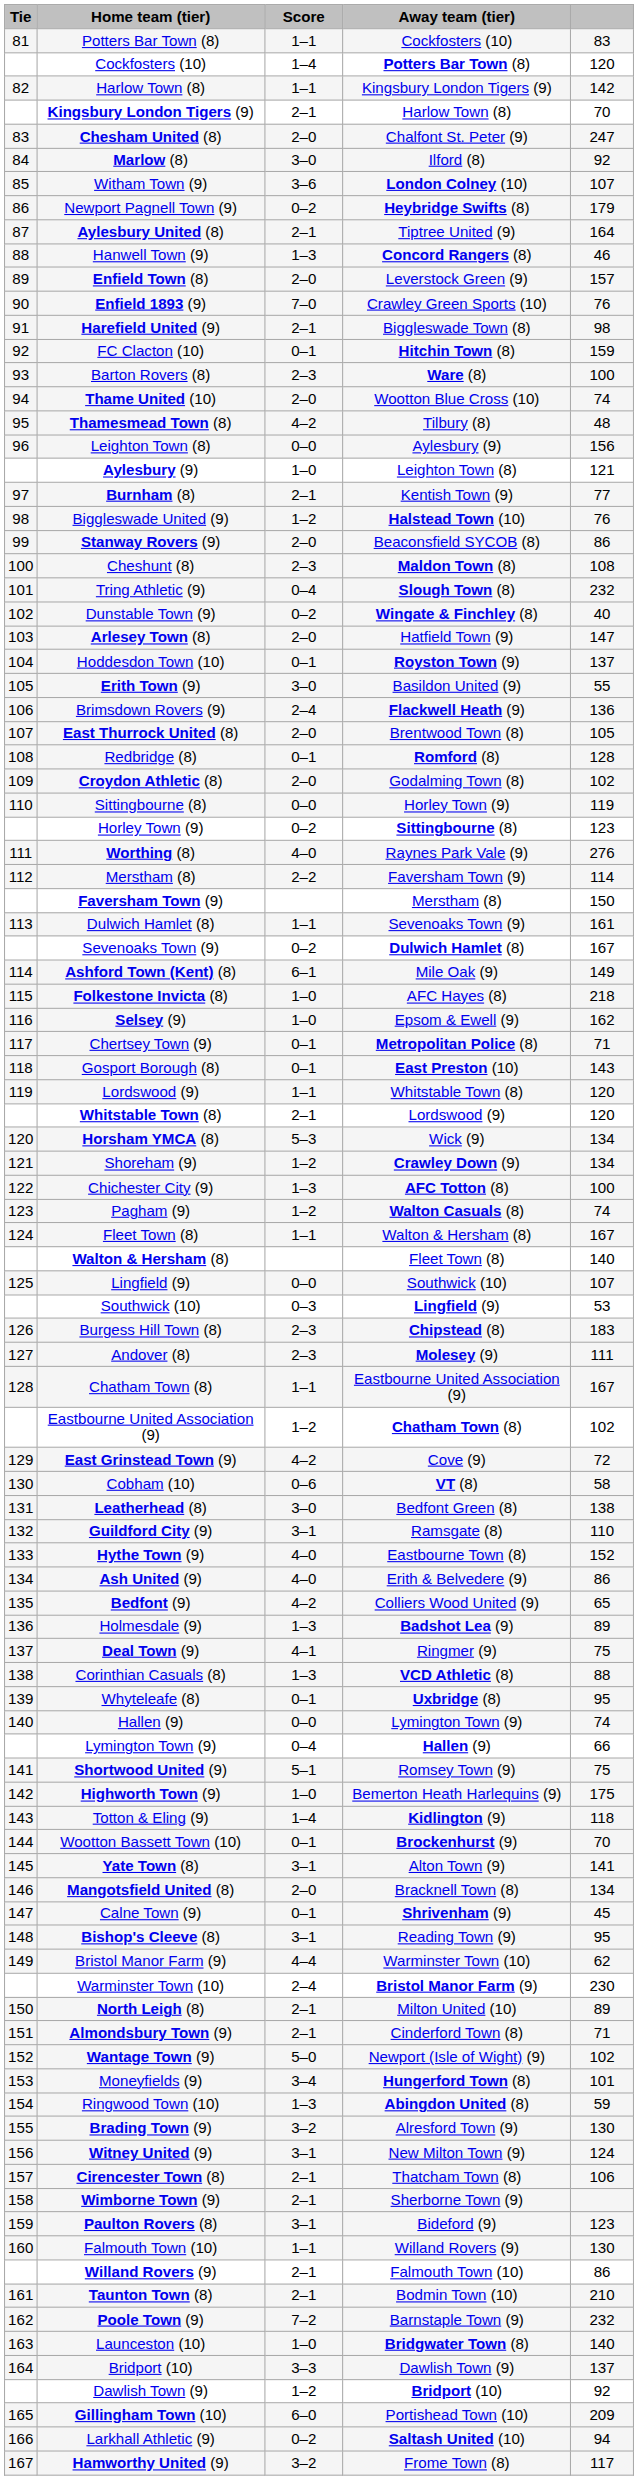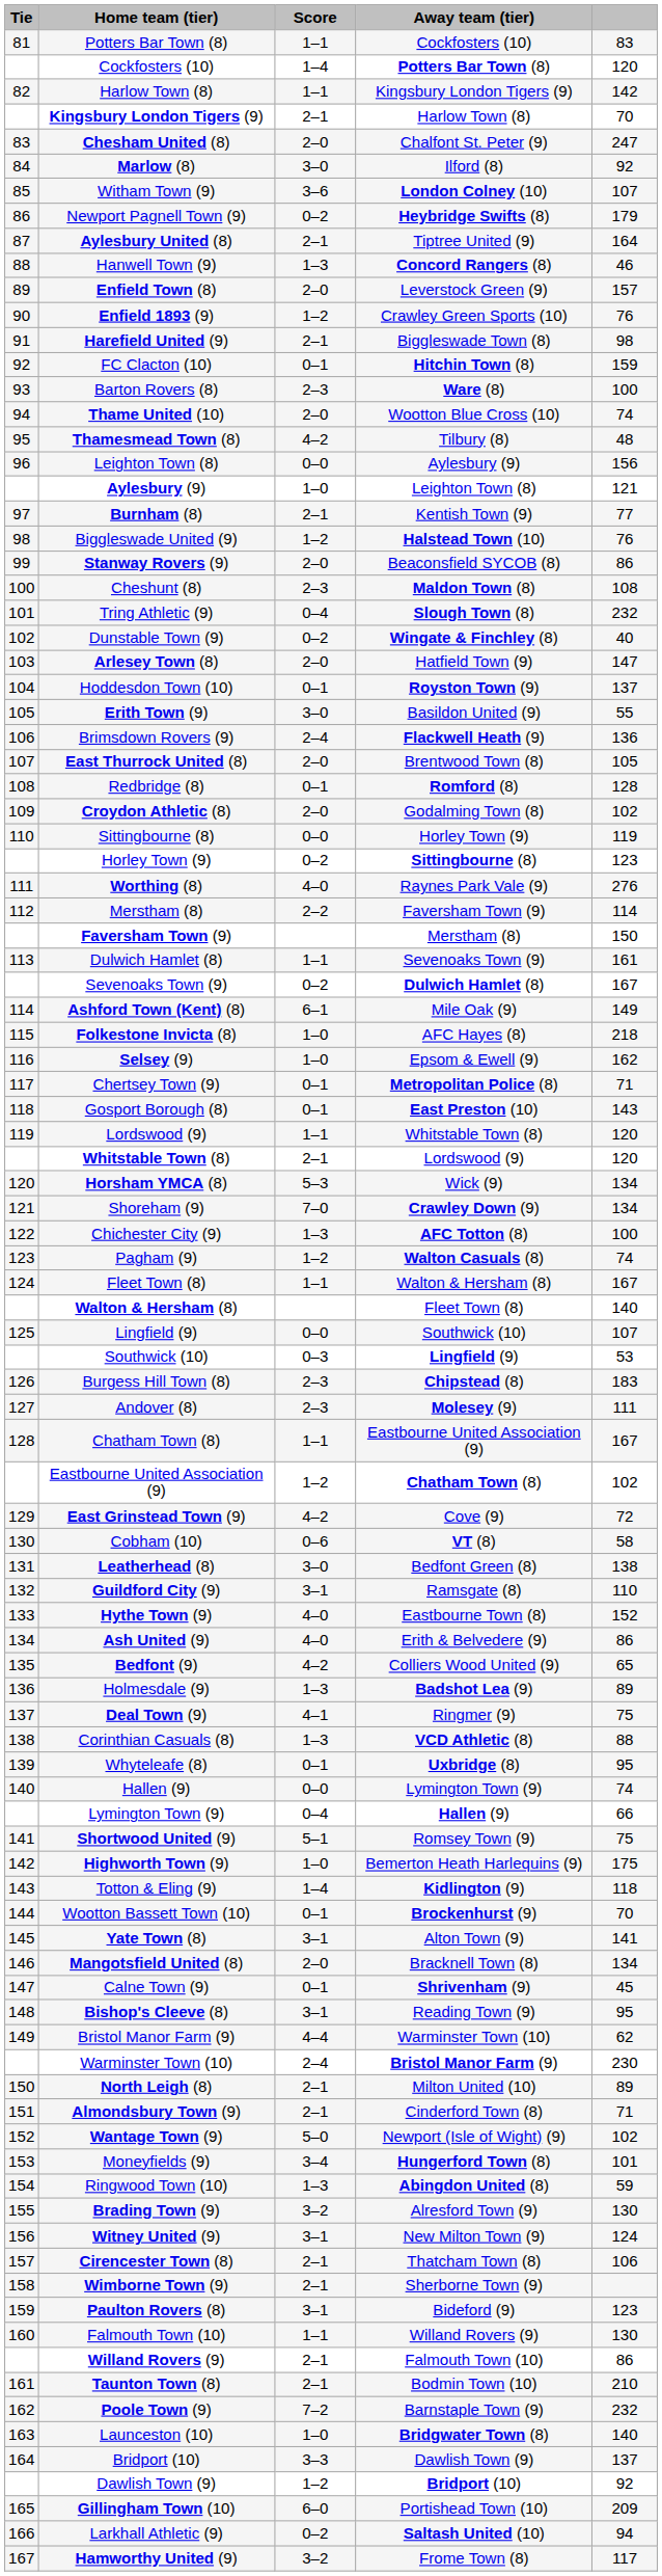 <table class="wikitable" style="width: 600px; background:WhiteSmoke; text-align:center; font-size:90%">
 <tr>
 <td scope="col" style="width:  5.00%; background:silver;"><strong>Tie</strong></td>
 <td scope="col" style="width: 36.25%; background:silver;"><strong>Home team (tier)</strong></td>
 <td scope="col" style="width: 12.50%; background:silver;"><strong>Score</strong></td>
 <td scope="col" style="width: 36.25%; background:silver;"><strong>Away team (tier)</strong></td>
 <td scope="col" style="width: 10.00%; background:silver;"><strong></strong></td>
 </tr>
 <tr>
 <td>81</td>
 <td><a href='#'>Potters Bar Town</a> (8)</td>
 <td>1–1</td>
 <td><a href='#'>Cockfosters</a> (10)</td>
 <td>83</td>
 </tr>
 <tr style="background:white;">
 <td><em></em></td>
 <td><a href='#'>Cockfosters</a> (10)</td>
 <td>1–4</td>
 <td><strong><a href='#'>Potters Bar Town</a></strong> (8)</td>
 <td>120</td>
 </tr>
 <tr>
 <td>82</td>
 <td><a href='#'>Harlow Town</a> (8)</td>
 <td>1–1</td>
 <td><a href='#'>Kingsbury London Tigers</a> (9)</td>
 <td>142</td>
 </tr>
 <tr style="background:white;">
 <td><em></em></td>
 <td><strong><a href='#'>Kingsbury London Tigers</a></strong> (9)</td>
 <td>2–1</td>
 <td><a href='#'>Harlow Town</a> (8)</td>
 <td>70</td>
 </tr>
 <tr>
 <td>83</td>
 <td><strong><a href='#'>Chesham United</a></strong> (8)</td>
 <td>2–0</td>
 <td><a href='#'>Chalfont St. Peter</a> (9)</td>
 <td>247</td>
 </tr>
 <tr>
 <td>84</td>
 <td><strong><a href='#'>Marlow</a></strong> (8)</td>
 <td>3–0</td>
 <td><a href='#'>Ilford</a> (8)</td>
 <td>92</td>
 </tr>
 <tr>
 <td>85</td>
 <td><a href='#'>Witham Town</a> (9)</td>
 <td>3–6</td>
 <td><strong><a href='#'>London Colney</a></strong> (10)</td>
 <td>107</td>
 </tr>
 <tr>
 <td>86</td>
 <td><a href='#'>Newport Pagnell Town</a> (9)</td>
 <td>0–2</td>
 <td><strong><a href='#'>Heybridge Swifts</a></strong> (8)</td>
 <td>179</td>
 </tr>
 <tr>
 <td>87</td>
 <td><strong><a href='#'>Aylesbury United</a></strong> (8)</td>
 <td>2–1</td>
 <td><a href='#'>Tiptree United</a> (9)</td>
 <td>164</td>
 </tr>
 <tr>
 <td>88</td>
 <td><a href='#'>Hanwell Town</a> (9)</td>
 <td>1–3</td>
 <td><strong><a href='#'>Concord Rangers</a></strong> (8)</td>
 <td>46</td>
 </tr>
 <tr>
 <td>89</td>
 <td><strong><a href='#'>Enfield Town</a></strong> (8)</td>
 <td>2–0</td>
 <td><a href='#'>Leverstock Green</a> (9)</td>
 <td>157</td>
 </tr>
 <tr>
 <td>90</td>
 <td><strong><a href='#'>Enfield 1893</a></strong> (9)</td>
-<td>7–0</td>
+<td>1–2</td>
 <td><a href='#'>Crawley Green Sports</a> (10)</td>
 <td>76</td>
 </tr>
 <tr>
 <td>91</td>
 <td><strong><a href='#'>Harefield United</a></strong> (9)</td>
 <td>2–1</td>
 <td><a href='#'>Biggleswade Town</a> (8)</td>
 <td>98</td>
 </tr>
 <tr>
 <td>92</td>
 <td><a href='#'>FC Clacton</a> (10)</td>
 <td>0–1</td>
 <td><strong><a href='#'>Hitchin Town</a></strong> (8)</td>
 <td>159</td>
 </tr>
 <tr>
 <td>93</td>
 <td><a href='#'>Barton Rovers</a> (8)</td>
 <td>2–3</td>
 <td><strong><a href='#'>Ware</a></strong> (8)</td>
 <td>100</td>
 </tr>
 <tr>
 <td>94</td>
 <td><strong><a href='#'>Thame United</a></strong> (10)</td>
 <td>2–0</td>
 <td><a href='#'>Wootton Blue Cross</a> (10)</td>
 <td>74</td>
 </tr>
 <tr>
 <td>95</td>
 <td><strong><a href='#'>Thamesmead Town</a></strong> (8)</td>
 <td>4–2</td>
 <td><a href='#'>Tilbury</a> (8)</td>
 <td>48</td>
 </tr>
 <tr>
 <td>96</td>
 <td><a href='#'>Leighton Town</a> (8)</td>
 <td>0–0</td>
 <td><a href='#'>Aylesbury</a> (9)</td>
 <td>156</td>
 </tr>
 <tr style="background:white;">
 <td><em></em></td>
 <td><strong><a href='#'>Aylesbury</a></strong> (9)</td>
 <td>1–0</td>
 <td><a href='#'>Leighton Town</a> (8)</td>
 <td>121</td>
 </tr>
 <tr>
 <td>97</td>
 <td><strong><a href='#'>Burnham</a></strong> (8)</td>
 <td>2–1</td>
 <td><a href='#'>Kentish Town</a> (9)</td>
 <td>77</td>
 </tr>
 <tr>
 <td>98</td>
 <td><a href='#'>Biggleswade United</a> (9)</td>
 <td>1–2</td>
 <td><strong><a href='#'>Halstead Town</a></strong> (10)</td>
 <td>76</td>
 </tr>
 <tr>
 <td>99</td>
 <td><strong><a href='#'>Stanway Rovers</a></strong> (9)</td>
 <td>2–0</td>
 <td><a href='#'>Beaconsfield SYCOB</a> (8)</td>
 <td>86</td>
 </tr>
 <tr>
 <td>100</td>
 <td><a href='#'>Cheshunt</a> (8)</td>
 <td>2–3</td>
 <td><strong><a href='#'>Maldon Town</a></strong> (8)</td>
 <td>108</td>
 </tr>
 <tr>
 <td>101</td>
 <td><a href='#'>Tring Athletic</a> (9)</td>
 <td>0–4</td>
 <td><strong><a href='#'>Slough Town</a></strong> (8)</td>
 <td>232</td>
 </tr>
 <tr>
 <td>102</td>
 <td><a href='#'>Dunstable Town</a> (9)</td>
 <td>0–2</td>
 <td><strong><a href='#'>Wingate & Finchley</a></strong> (8)</td>
 <td>40</td>
 </tr>
 <tr>
 <td>103</td>
 <td><strong><a href='#'>Arlesey Town</a></strong> (8)</td>
 <td>2–0</td>
 <td><a href='#'>Hatfield Town</a> (9)</td>
 <td>147</td>
 </tr>
 <tr>
 <td>104</td>
 <td><a href='#'>Hoddesdon Town</a> (10)</td>
 <td>0–1</td>
 <td><strong><a href='#'>Royston Town</a></strong> (9)</td>
 <td>137</td>
 </tr>
 <tr>
 <td>105</td>
 <td><strong><a href='#'>Erith Town</a></strong> (9)</td>
 <td>3–0</td>
 <td><a href='#'>Basildon United</a> (9)</td>
 <td>55</td>
 </tr>
 <tr>
 <td>106</td>
 <td><a href='#'>Brimsdown Rovers</a> (9)</td>
 <td>2–4</td>
 <td><strong><a href='#'>Flackwell Heath</a></strong> (9)</td>
 <td>136</td>
 </tr>
 <tr>
 <td>107</td>
 <td><strong><a href='#'>East Thurrock United</a></strong> (8)</td>
 <td>2–0</td>
 <td><a href='#'>Brentwood Town</a> (8)</td>
 <td>105</td>
 </tr>
 <tr>
 <td>108</td>
 <td><a href='#'>Redbridge</a> (8)</td>
 <td>0–1</td>
 <td><strong><a href='#'>Romford</a></strong> (8)</td>
 <td>128</td>
 </tr>
 <tr>
 <td>109</td>
 <td><strong><a href='#'>Croydon Athletic</a></strong> (8)</td>
 <td>2–0</td>
 <td><a href='#'>Godalming Town</a> (8)</td>
 <td>102</td>
 </tr>
 <tr>
 <td>110</td>
 <td><a href='#'>Sittingbourne</a> (8)</td>
 <td>0–0</td>
 <td><a href='#'>Horley Town</a> (9)</td>
 <td>119</td>
 </tr>
 <tr style="background:white;">
 <td><em></em></td>
 <td><a href='#'>Horley Town</a> (9)</td>
 <td>0–2</td>
 <td><strong><a href='#'>Sittingbourne</a></strong> (8)</td>
 <td>123</td>
 </tr>
 <tr>
 <td>111</td>
 <td><strong><a href='#'>Worthing</a></strong> (8)</td>
 <td>4–0</td>
 <td><a href='#'>Raynes Park Vale</a> (9)</td>
 <td>276</td>
 </tr>
 <tr>
 <td>112</td>
 <td><a href='#'>Merstham</a> (8)</td>
 <td>2–2</td>
 <td><a href='#'>Faversham Town</a> (9)</td>
 <td>114</td>
 </tr>
 <tr style="background:white;">
 <td><em></em></td>
 <td><strong><a href='#'>Faversham Town</a></strong> (9)</td>
 <td></td>
 <td><a href='#'>Merstham</a> (8)</td>
 <td>150</td>
 </tr>
 <tr>
 <td>113</td>
 <td><a href='#'>Dulwich Hamlet</a> (8)</td>
 <td>1–1</td>
 <td><a href='#'>Sevenoaks Town</a> (9)</td>
 <td>161</td>
 </tr>
 <tr style="background:white;">
 <td><em></em></td>
 <td><a href='#'>Sevenoaks Town</a> (9)</td>
 <td>0–2</td>
 <td><strong><a href='#'>Dulwich Hamlet</a></strong> (8)</td>
 <td>167</td>
 </tr>
 <tr>
 <td>114</td>
 <td><strong><a href='#'>Ashford Town (Kent)</a></strong> (8)</td>
 <td>6–1</td>
 <td><a href='#'>Mile Oak</a> (9)</td>
 <td>149</td>
 </tr>
 <tr>
 <td>115</td>
 <td><strong><a href='#'>Folkestone Invicta</a></strong> (8)</td>
 <td>1–0</td>
 <td><a href='#'>AFC Hayes</a> (8)</td>
 <td>218</td>
 </tr>
 <tr>
 <td>116</td>
 <td><strong><a href='#'>Selsey</a></strong> (9)</td>
 <td>1–0</td>
 <td><a href='#'>Epsom & Ewell</a> (9)</td>
 <td>162</td>
 </tr>
 <tr>
 <td>117</td>
 <td><a href='#'>Chertsey Town</a> (9)</td>
 <td>0–1</td>
 <td><strong><a href='#'>Metropolitan Police</a></strong> (8)</td>
 <td>71</td>
 </tr>
 <tr>
 <td>118</td>
 <td><a href='#'>Gosport Borough</a> (8)</td>
 <td>0–1</td>
 <td><strong><a href='#'>East Preston</a></strong> (10)</td>
 <td>143</td>
 </tr>
 <tr>
 <td>119</td>
 <td><a href='#'>Lordswood</a> (9)</td>
 <td>1–1</td>
 <td><a href='#'>Whitstable Town</a> (8)</td>
 <td>120</td>
 </tr>
 <tr style="background:white;">
 <td><em></em></td>
 <td><strong><a href='#'>Whitstable Town</a></strong> (8)</td>
 <td>2–1 </td>
 <td><a href='#'>Lordswood</a> (9)</td>
 <td>120</td>
 </tr>
 <tr>
 <td>120</td>
 <td><strong><a href='#'>Horsham YMCA</a></strong> (8)</td>
 <td>5–3</td>
 <td><a href='#'>Wick</a> (9)</td>
 <td>134</td>
 </tr>
 <tr>
 <td>121</td>
 <td><a href='#'>Shoreham</a> (9)</td>
-<td>1–2</td>
+<td>7–0</td>
 <td><strong><a href='#'>Crawley Down</a></strong> (9)</td>
 <td>134</td>
 </tr>
 <tr>
 <td>122</td>
 <td><a href='#'>Chichester City</a> (9)</td>
 <td>1–3</td>
 <td><strong><a href='#'>AFC Totton</a></strong> (8)</td>
 <td>100</td>
 </tr>
 <tr>
 <td>123</td>
 <td><a href='#'>Pagham</a> (9)</td>
 <td>1–2</td>
 <td><strong><a href='#'>Walton Casuals</a></strong> (8)</td>
 <td>74</td>
 </tr>
 <tr>
 <td>124</td>
 <td><a href='#'>Fleet Town</a> (8)</td>
 <td>1–1</td>
 <td><a href='#'>Walton & Hersham</a> (8)</td>
 <td>167</td>
 </tr>
 <tr style="background:white;">
 <td><em></em></td>
 <td><strong><a href='#'>Walton & Hersham</a></strong> (8)</td>
 <td></td>
 <td><a href='#'>Fleet Town</a> (8)</td>
 <td>140</td>
 </tr>
 <tr>
 <td>125</td>
 <td><a href='#'>Lingfield</a> (9)</td>
 <td>0–0</td>
 <td><a href='#'>Southwick</a> (10)</td>
 <td>107</td>
 </tr>
 <tr style="background:white;">
 <td><em></em></td>
 <td><a href='#'>Southwick</a> (10)</td>
 <td>0–3</td>
 <td><strong><a href='#'>Lingfield</a></strong> (9)</td>
 <td>53</td>
 </tr>
 <tr>
 <td>126</td>
 <td><a href='#'>Burgess Hill Town</a> (8)</td>
 <td>2–3</td>
 <td><strong><a href='#'>Chipstead</a></strong> (8)</td>
 <td>183</td>
 </tr>
 <tr>
 <td>127</td>
 <td><a href='#'>Andover</a> (8)</td>
 <td>2–3</td>
 <td><strong><a href='#'>Molesey</a></strong> (9)</td>
 <td>111</td>
 </tr>
 <tr>
 <td>128</td>
 <td><a href='#'>Chatham Town</a> (8)</td>
 <td>1–1</td>
 <td><a href='#'>Eastbourne United Association</a> (9)</td>
 <td>167</td>
 </tr>
 <tr style="background:white;">
 <td><em></em></td>
 <td><a href='#'>Eastbourne United Association</a> (9)</td>
 <td>1–2</td>
 <td><strong><a href='#'>Chatham Town</a></strong> (8)</td>
 <td>102</td>
 </tr>
 <tr>
 <td>129</td>
 <td><strong><a href='#'>East Grinstead Town</a></strong> (9)</td>
 <td>4–2</td>
 <td><a href='#'>Cove</a> (9)</td>
 <td>72</td>
 </tr>
 <tr>
 <td>130</td>
 <td><a href='#'>Cobham</a> (10)</td>
 <td>0–6</td>
 <td><strong><a href='#'>VT</a></strong> (8)</td>
 <td>58</td>
 </tr>
 <tr>
 <td>131</td>
 <td><strong><a href='#'>Leatherhead</a></strong> (8)</td>
 <td>3–0</td>
 <td><a href='#'>Bedfont Green</a> (8)</td>
 <td>138</td>
 </tr>
 <tr>
 <td>132</td>
 <td><strong><a href='#'>Guildford City</a></strong> (9)</td>
 <td>3–1</td>
 <td><a href='#'>Ramsgate</a> (8)</td>
 <td>110</td>
 </tr>
 <tr>
 <td>133</td>
 <td><strong><a href='#'>Hythe Town</a></strong> (9)</td>
 <td>4–0</td>
 <td><a href='#'>Eastbourne Town</a> (8)</td>
 <td>152</td>
 </tr>
 <tr>
 <td>134</td>
 <td><strong><a href='#'>Ash United</a></strong> (9)</td>
 <td>4–0</td>
 <td><a href='#'>Erith & Belvedere</a> (9)</td>
 <td>86</td>
 </tr>
 <tr>
 <td>135</td>
 <td><strong><a href='#'>Bedfont</a></strong> (9)</td>
 <td>4–2</td>
 <td><a href='#'>Colliers Wood United</a> (9)</td>
 <td>65</td>
 </tr>
 <tr>
 <td>136</td>
 <td><a href='#'>Holmesdale</a> (9)</td>
 <td>1–3</td>
 <td><strong><a href='#'>Badshot Lea</a></strong> (9)</td>
 <td>89</td>
 </tr>
 <tr>
 <td>137</td>
 <td><strong><a href='#'>Deal Town</a></strong> (9)</td>
 <td>4–1</td>
 <td><a href='#'>Ringmer</a> (9)</td>
 <td>75</td>
 </tr>
 <tr>
 <td>138</td>
 <td><a href='#'>Corinthian Casuals</a> (8)</td>
 <td>1–3</td>
 <td><strong><a href='#'>VCD Athletic</a></strong> (8)</td>
 <td>88</td>
 </tr>
 <tr>
 <td>139</td>
 <td><a href='#'>Whyteleafe</a> (8)</td>
 <td>0–1</td>
 <td><strong><a href='#'>Uxbridge</a></strong> (8)</td>
 <td>95</td>
 </tr>
 <tr>
 <td>140</td>
 <td><a href='#'>Hallen</a> (9)</td>
 <td>0–0</td>
 <td><a href='#'>Lymington Town</a> (9)</td>
 <td>74</td>
 </tr>
 <tr style="background:white;">
 <td><em></em></td>
 <td><a href='#'>Lymington Town</a> (9)</td>
 <td>0–4</td>
 <td><strong><a href='#'>Hallen</a></strong> (9)</td>
 <td>66</td>
 </tr>
 <tr>
 <td>141</td>
 <td><strong><a href='#'>Shortwood United</a></strong> (9)</td>
 <td>5–1</td>
 <td><a href='#'>Romsey Town</a> (9)</td>
 <td>75</td>
 </tr>
 <tr>
 <td>142</td>
 <td><strong><a href='#'>Highworth Town</a></strong> (9)</td>
 <td>1–0</td>
 <td><a href='#'>Bemerton Heath Harlequins</a> (9)</td>
 <td>175</td>
 </tr>
 <tr>
 <td>143</td>
 <td><a href='#'>Totton & Eling</a> (9)</td>
 <td>1–4</td>
 <td><strong><a href='#'>Kidlington</a></strong> (9)</td>
 <td>118</td>
 </tr>
 <tr>
 <td>144</td>
 <td><a href='#'>Wootton Bassett Town</a> (10)</td>
 <td>0–1</td>
 <td><strong><a href='#'>Brockenhurst</a></strong> (9)</td>
 <td>70</td>
 </tr>
 <tr>
 <td>145</td>
 <td><strong><a href='#'>Yate Town</a></strong> (8)</td>
 <td>3–1</td>
 <td><a href='#'>Alton Town</a> (9)</td>
 <td>141</td>
 </tr>
 <tr>
 <td>146</td>
 <td><strong><a href='#'>Mangotsfield United</a></strong> (8)</td>
 <td>2–0</td>
 <td><a href='#'>Bracknell Town</a> (8)</td>
 <td>134</td>
 </tr>
 <tr>
 <td>147</td>
 <td><a href='#'>Calne Town</a> (9)</td>
 <td>0–1</td>
 <td><strong><a href='#'>Shrivenham</a></strong> (9)</td>
 <td>45</td>
 </tr>
 <tr>
 <td>148</td>
 <td><strong><a href='#'>Bishop's Cleeve</a></strong> (8)</td>
 <td>3–1</td>
 <td><a href='#'>Reading Town</a> (9)</td>
 <td>95</td>
 </tr>
 <tr>
 <td>149</td>
 <td><a href='#'>Bristol Manor Farm</a> (9)</td>
 <td>4–4</td>
 <td><a href='#'>Warminster Town</a> (10)</td>
 <td>62</td>
 </tr>
 <tr style="background:white;">
 <td><em></em></td>
 <td><a href='#'>Warminster Town</a> (10)</td>
 <td>2–4</td>
 <td><strong><a href='#'>Bristol Manor Farm</a></strong> (9)</td>
 <td>230</td>
 </tr>
 <tr>
 <td>150</td>
 <td><strong><a href='#'>North Leigh</a></strong> (8)</td>
 <td>2–1</td>
 <td><a href='#'>Milton United</a> (10)</td>
 <td>89</td>
 </tr>
 <tr>
 <td>151</td>
 <td><strong><a href='#'>Almondsbury Town</a></strong> (9)</td>
 <td>2–1</td>
 <td><a href='#'>Cinderford Town</a> (8)</td>
 <td>71</td>
 </tr>
 <tr>
 <td>152</td>
 <td><strong><a href='#'>Wantage Town</a></strong> (9)</td>
 <td>5–0</td>
 <td><a href='#'>Newport (Isle of Wight)</a> (9)</td>
 <td>102</td>
 </tr>
 <tr>
 <td>153</td>
 <td><a href='#'>Moneyfields</a> (9)</td>
 <td>3–4</td>
 <td><strong><a href='#'>Hungerford Town</a></strong> (8)</td>
 <td>101</td>
 </tr>
 <tr>
 <td>154</td>
 <td><a href='#'>Ringwood Town</a> (10)</td>
 <td>1–3</td>
 <td><strong><a href='#'>Abingdon United</a></strong> (8)</td>
 <td>59</td>
 </tr>
 <tr>
 <td>155</td>
 <td><strong><a href='#'>Brading Town</a></strong> (9)</td>
 <td>3–2</td>
 <td><a href='#'>Alresford Town</a> (9)</td>
 <td>130</td>
 </tr>
 <tr>
 <td>156</td>
 <td><strong><a href='#'>Witney United</a></strong> (9)</td>
 <td>3–1</td>
 <td><a href='#'>New Milton Town</a> (9)</td>
 <td>124</td>
 </tr>
 <tr>
 <td>157</td>
 <td><strong><a href='#'>Cirencester Town</a></strong> (8)</td>
 <td>2–1</td>
 <td><a href='#'>Thatcham Town</a> (8)</td>
 <td>106</td>
 </tr>
 <tr>
 <td>158</td>
 <td><strong><a href='#'>Wimborne Town</a></strong> (9)</td>
 <td>2–1</td>
 <td><a href='#'>Sherborne Town</a> (9)</td>
 <td></td>
 </tr>
 <tr>
 <td>159</td>
 <td><strong><a href='#'>Paulton Rovers</a></strong> (8)</td>
 <td>3–1</td>
 <td><a href='#'>Bideford</a> (9)</td>
 <td>123</td>
 </tr>
 <tr>
 <td>160</td>
 <td><a href='#'>Falmouth Town</a> (10)</td>
 <td>1–1</td>
 <td><a href='#'>Willand Rovers</a> (9)</td>
 <td>130</td>
 </tr>
 <tr style="background:white;">
 <td><em></em></td>
 <td><strong><a href='#'>Willand Rovers</a></strong> (9)</td>
 <td>2–1</td>
 <td><a href='#'>Falmouth Town</a> (10)</td>
 <td>86</td>
 </tr>
 <tr>
 <td>161</td>
 <td><strong><a href='#'>Taunton Town</a></strong> (8)</td>
 <td>2–1</td>
 <td><a href='#'>Bodmin Town</a> (10)</td>
 <td>210</td>
 </tr>
 <tr>
 <td>162</td>
 <td><strong><a href='#'>Poole Town</a></strong> (9)</td>
 <td>7–2</td>
 <td><a href='#'>Barnstaple Town</a> (9)</td>
 <td>232</td>
 </tr>
 <tr>
 <td>163</td>
 <td><a href='#'>Launceston</a> (10)</td>
 <td>1–0</td>
 <td><strong><a href='#'>Bridgwater Town</a></strong> (8)</td>
 <td>140</td>
 </tr>
 <tr>
 <td>164</td>
 <td><a href='#'>Bridport</a> (10)</td>
 <td>3–3</td>
 <td><a href='#'>Dawlish Town</a> (9)</td>
 <td>137</td>
 </tr>
 <tr style="background:white;">
 <td><em></em></td>
 <td><a href='#'>Dawlish Town</a> (9)</td>
 <td>1–2</td>
 <td><strong><a href='#'>Bridport</a></strong> (10)</td>
 <td>92</td>
 </tr>
 <tr>
 <td>165</td>
 <td><strong><a href='#'>Gillingham Town</a></strong> (10)</td>
 <td>6–0</td>
 <td><a href='#'>Portishead Town</a> (10)</td>
 <td>209</td>
 </tr>
 <tr>
 <td>166</td>
 <td><a href='#'>Larkhall Athletic</a> (9)</td>
 <td>0–2</td>
 <td><strong><a href='#'>Saltash United</a></strong> (10)</td>
 <td>94</td>
 </tr>
 <tr>
 <td>167</td>
 <td><strong><a href='#'>Hamworthy United</a></strong> (9)</td>
 <td>3–2</td>
 <td><a href='#'>Frome Town</a> (8)</td>
 <td>117</td>
 </tr>
 </table>
